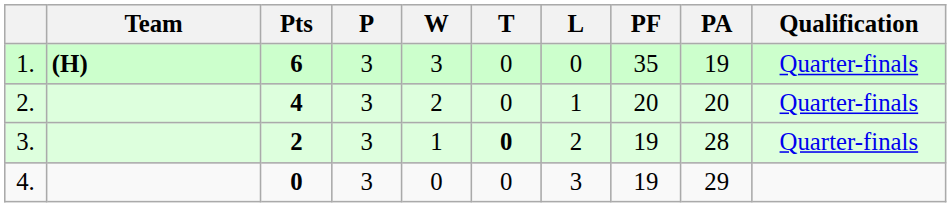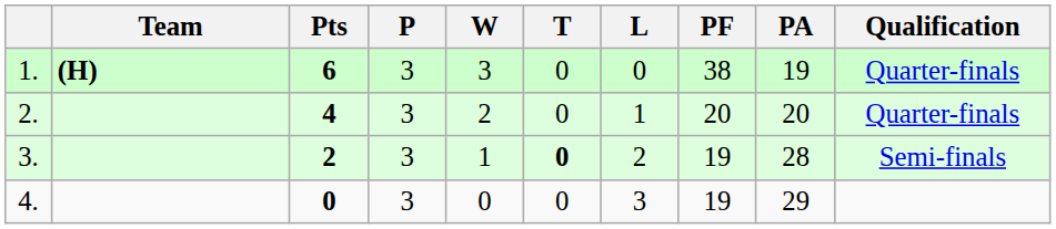 <table class="wikitable" style="text-align:center">
 <tr>
 <th width=20></th>
 <th width=140>Team</th>
 <th width=40>Pts</th>
 <th width=40>P</th>
 <th width=40>W</th>
 <th width=40>T</th>
 <th width=40>L</th>
 <th width=40>PF</th>
 <th width=40>PA</th>
 <th width=120>Qualification</th>
 </tr>
 <tr bgcolor="#ccffcc">
 <td>1.</td>
 <td align=left> <strong>(H)</strong></td>
 <td><strong>6</strong></td>
 <td>3</td>
 <td>3</td>
 <td>0</td>
 <td>0</td>
-<td>35</td>
+<td>38</td>
 <td>19</td>
 <td><a href='#'>Quarter-finals</a></td>
 </tr>
 <tr bgcolor="#ddffdd">
 <td>2.</td>
 <td align=left></td>
 <td><strong>4</strong></td>
 <td>3</td>
 <td>2</td>
 <td>0</td>
 <td>1</td>
 <td>20</td>
 <td>20</td>
 <td><a href='#'>Quarter-finals</a></td>
 </tr>
 <tr bgcolor="#ddffdd">
 <td>3.</td>
 <td align=left></td>
 <td><strong>2</strong></td>
 <td>3</td>
 <td>1</td>
 <td><strong>0</strong></td>
 <td>2</td>
 <td>19</td>
 <td>28</td>
-<td><a href='#'>Quarter-finals</a></td>
+<td><a href='#'>Semi-finals</a></td>
 </tr>
 <tr>
 <td>4.</td>
 <td align=left></td>
 <td><strong>0</strong></td>
 <td>3</td>
 <td>0</td>
 <td>0</td>
 <td>3</td>
 <td>19</td>
 <td>29</td>
 </tr>
 </table>
